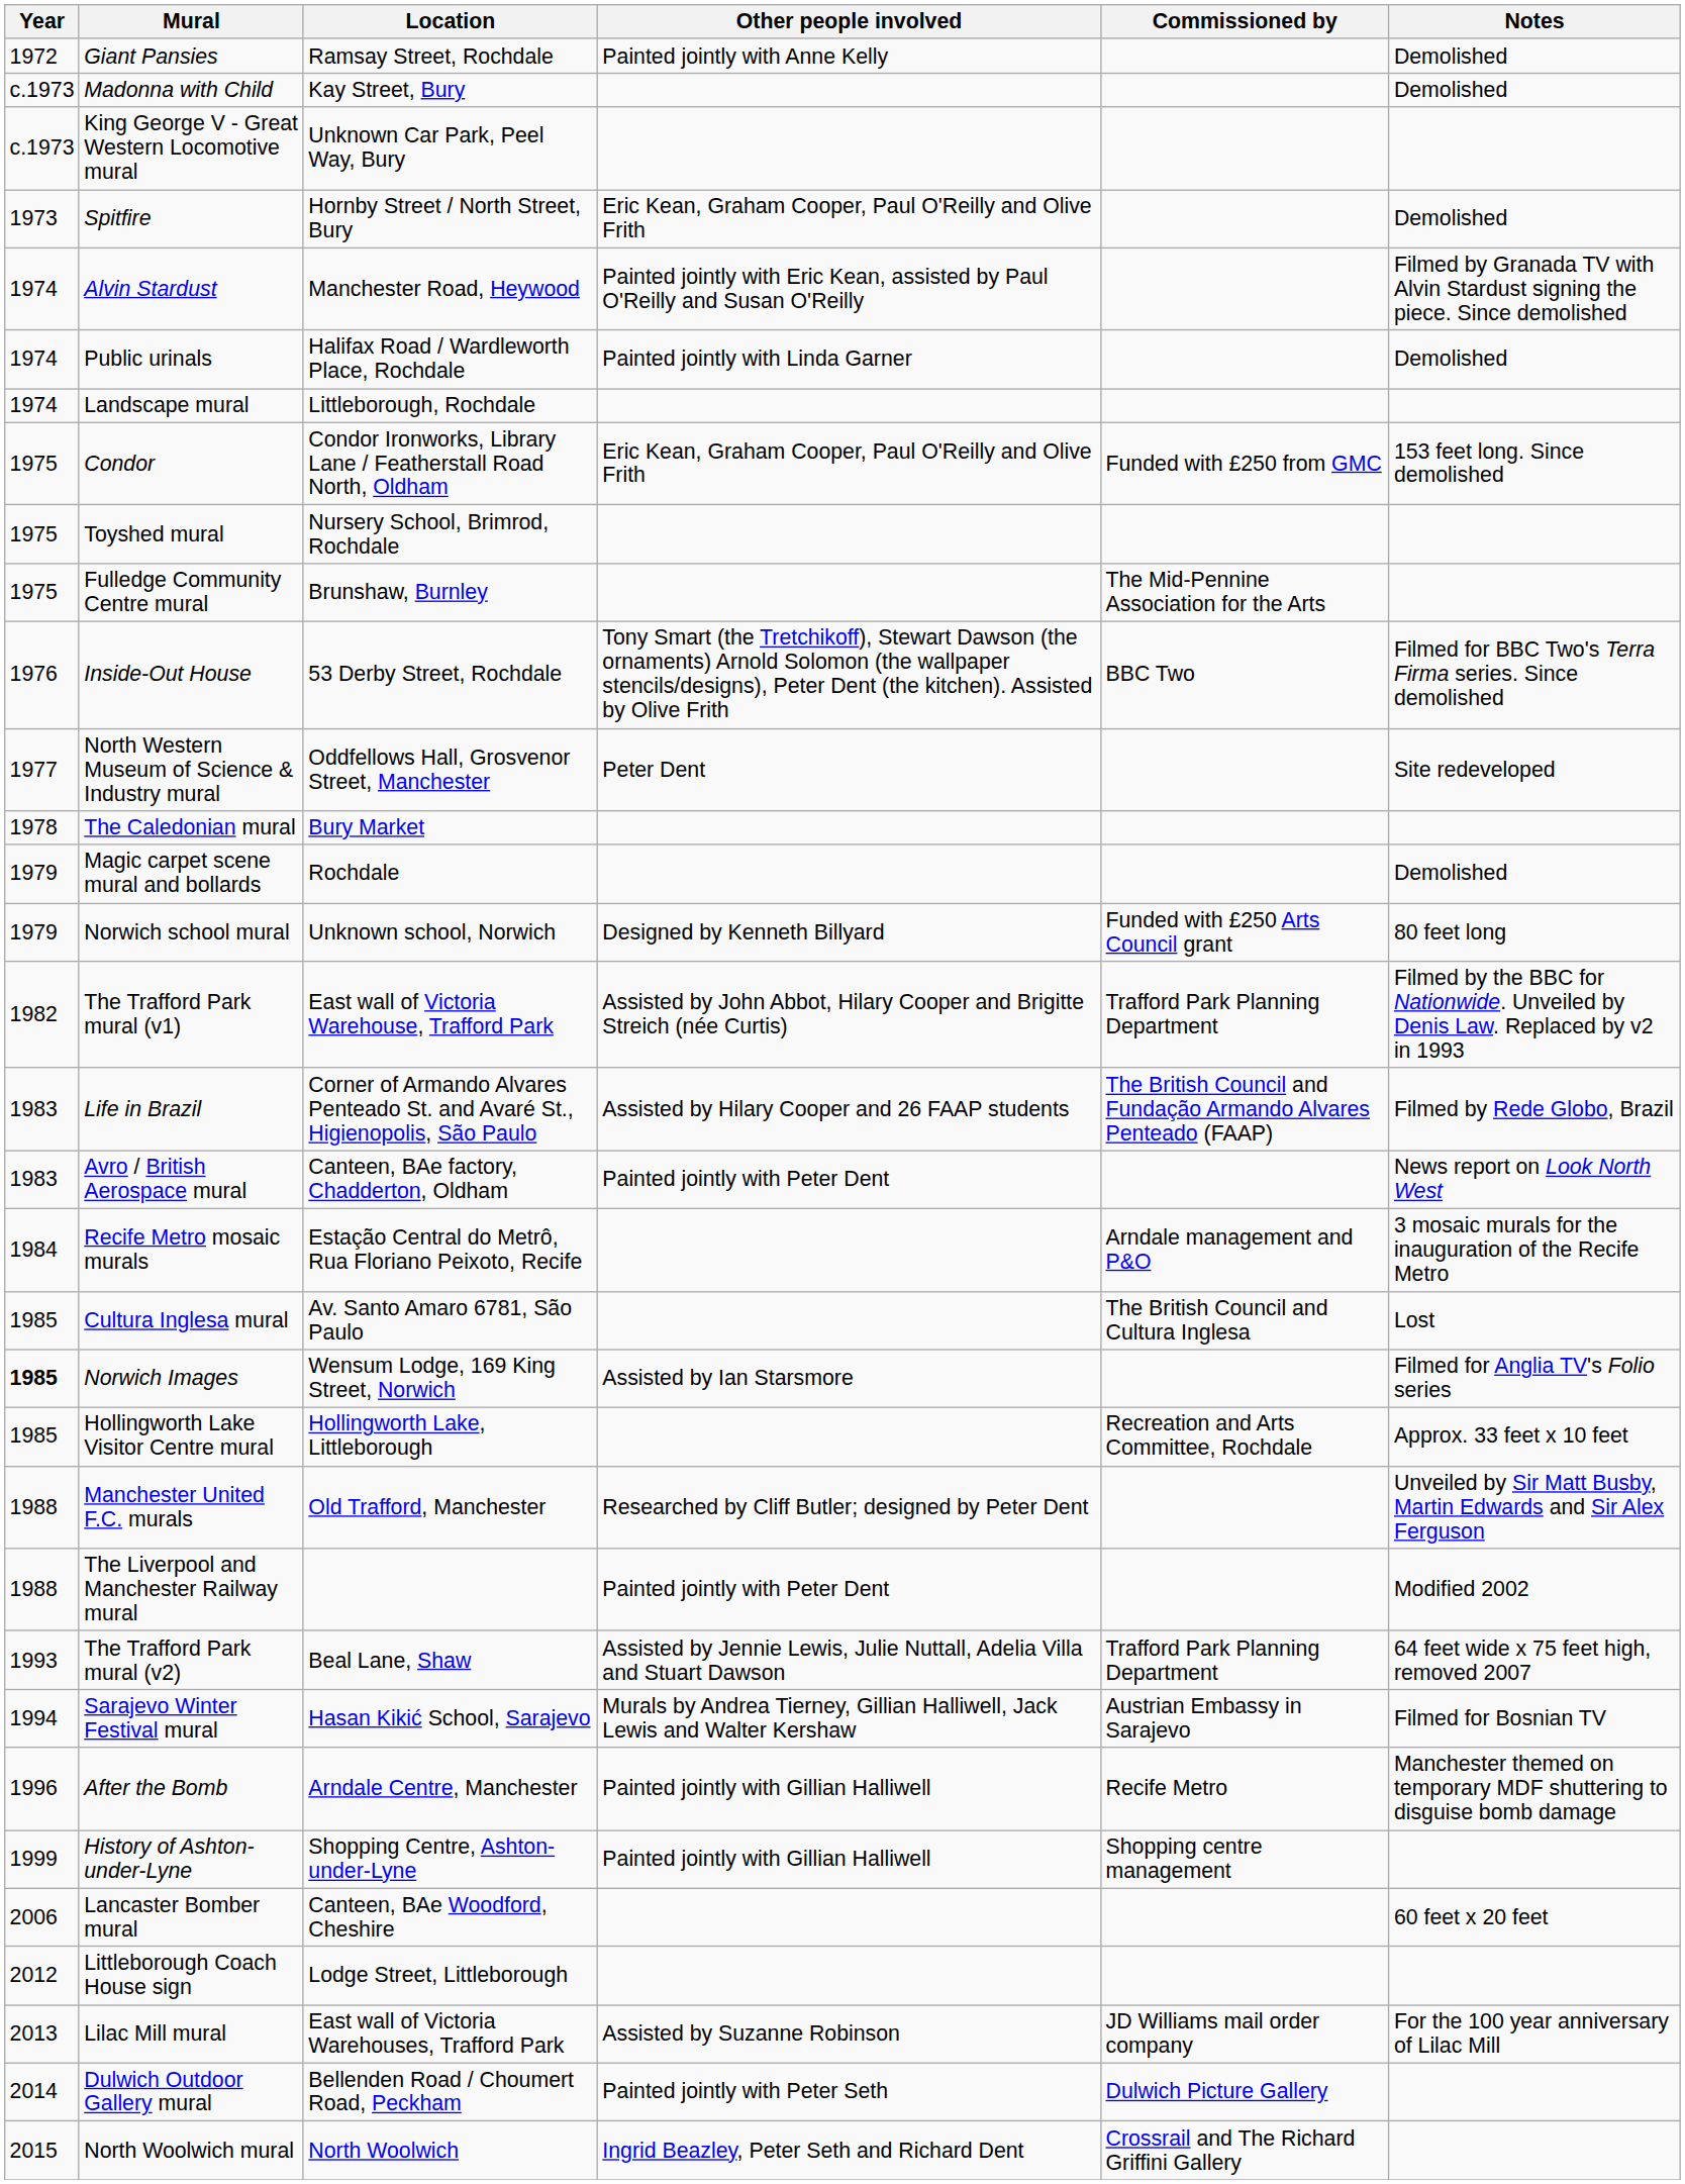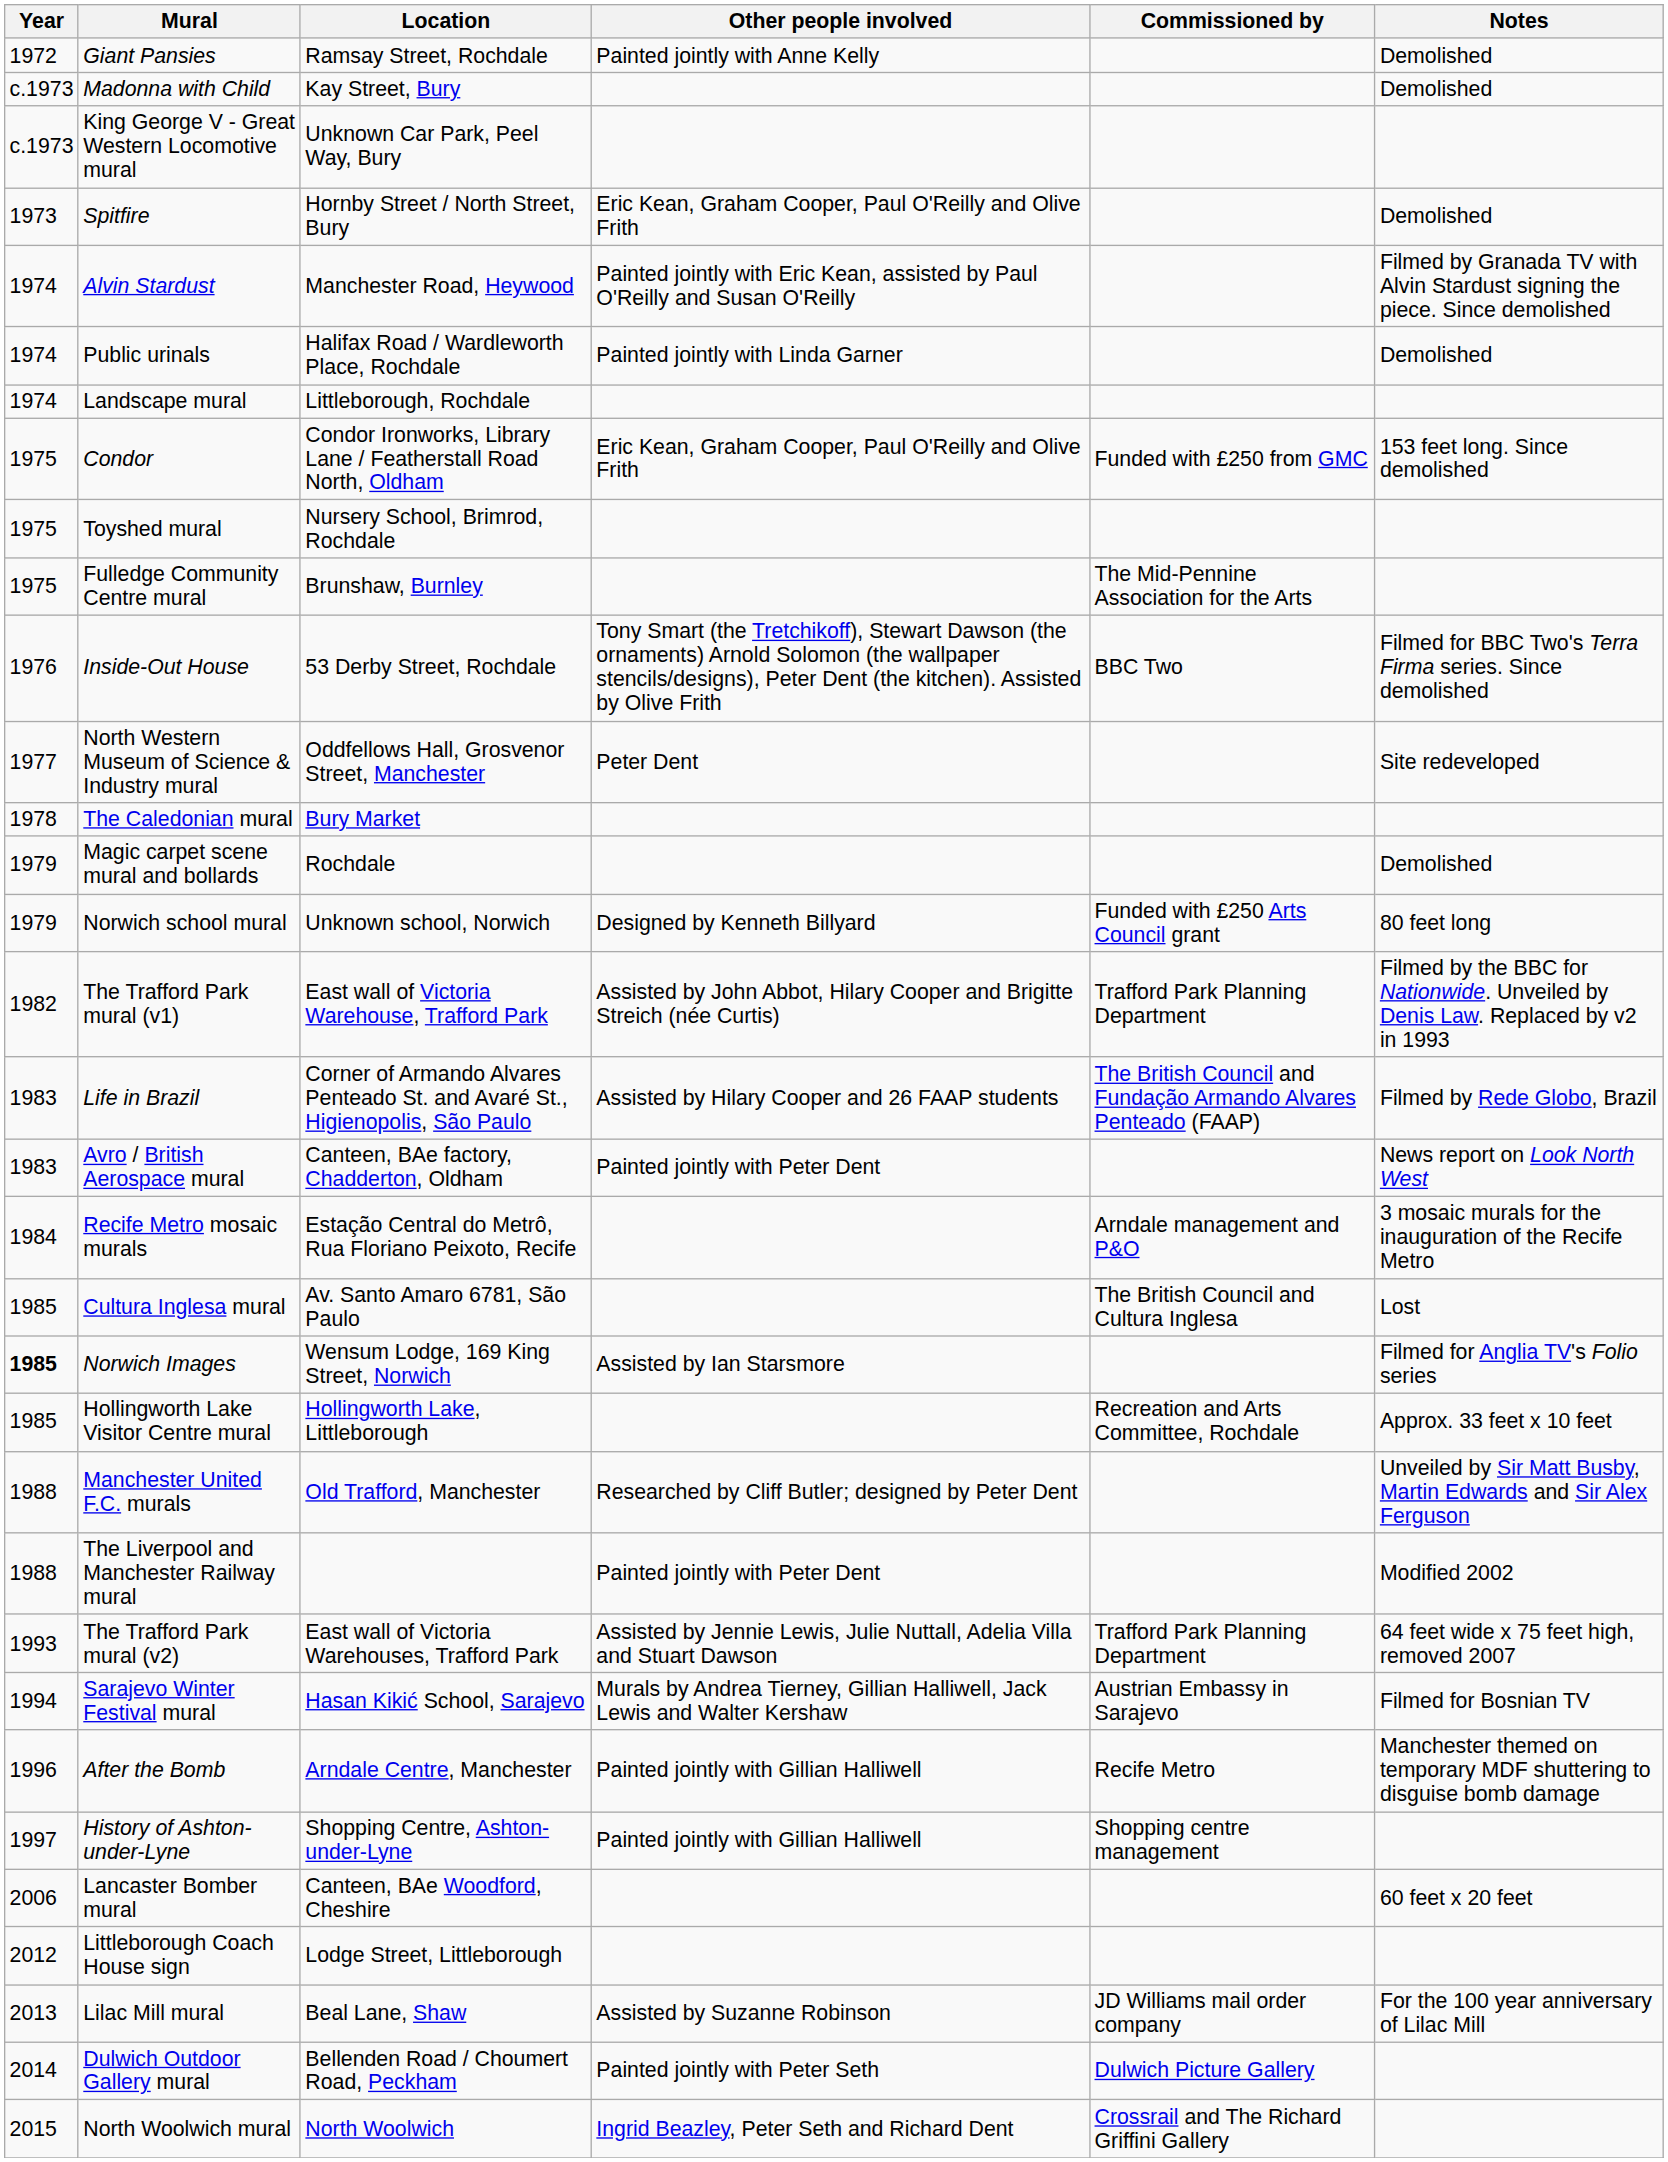 <table class="wikitable">
 <tr>
 <th>Year</th>
 <th>Mural</th>
 <th>Location</th>
 <th>Other people involved</th>
 <th>Commissioned by</th>
 <th>Notes</th>
 </tr>
 <tr>
 <td>1972</td>
 <td><em>Giant Pansies</em></td>
 <td>Ramsay Street, Rochdale</td>
 <td>Painted jointly with Anne Kelly</td>
 <td></td>
 <td>Demolished</td>
 </tr>
 <tr>
 <td>c.1973</td>
 <td><em>Madonna with Child</em></td>
 <td>Kay Street, <a href='#'>Bury</a></td>
 <td></td>
 <td></td>
 <td>Demolished</td>
 </tr>
 <tr>
 <td>c.1973</td>
 <td>King George V - Great Western Locomotive mural</td>
 <td>Unknown Car Park, Peel Way, Bury</td>
 <td></td>
 <td></td>
 <td></td>
 </tr>
 <tr>
 <td>1973</td>
 <td><em>Spitfire</em></td>
 <td>Hornby Street / North Street, Bury</td>
 <td>Eric Kean, Graham Cooper, Paul O'Reilly and Olive Frith</td>
 <td></td>
 <td>Demolished</td>
 </tr>
 <tr>
 <td>1974</td>
 <td><em><a href='#'>Alvin Stardust</a></em></td>
 <td>Manchester Road, <a href='#'>Heywood</a></td>
 <td>Painted jointly with Eric Kean, assisted by Paul O'Reilly and Susan O'Reilly</td>
 <td></td>
 <td>Filmed by Granada TV with Alvin Stardust signing the piece. Since demolished</td>
 </tr>
 <tr>
 <td>1974</td>
 <td>Public urinals</td>
 <td>Halifax Road / Wardleworth Place, Rochdale</td>
 <td>Painted jointly with Linda Garner</td>
 <td></td>
 <td>Demolished</td>
 </tr>
 <tr>
 <td>1974</td>
 <td>Landscape mural</td>
 <td>Littleborough, Rochdale</td>
 <td></td>
 <td></td>
 <td></td>
 </tr>
 <tr>
 <td>1975</td>
 <td><em>Condor</em></td>
 <td>Condor Ironworks, Library Lane / Featherstall Road North, <a href='#'>Oldham</a></td>
 <td>Eric Kean, Graham Cooper, Paul O'Reilly and Olive Frith</td>
 <td>Funded with £250 from <a href='#'>GMC</a></td>
 <td>153 feet long. Since demolished</td>
 </tr>
 <tr>
 <td>1975</td>
 <td>Toyshed mural</td>
 <td>Nursery School, Brimrod, Rochdale</td>
 <td></td>
 <td></td>
 <td></td>
 </tr>
 <tr>
 <td>1975</td>
 <td>Fulledge Community Centre mural</td>
 <td>Brunshaw, <a href='#'>Burnley</a></td>
 <td></td>
 <td>The Mid-Pennine Association for the Arts</td>
 <td></td>
 </tr>
 <tr>
 <td>1976</td>
 <td><em>Inside-Out House</em></td>
 <td>53 Derby Street, Rochdale</td>
 <td>Tony Smart (the <a href='#'>Tretchikoff</a>), Stewart Dawson (the ornaments) Arnold Solomon (the wallpaper stencils/designs), Peter Dent (the kitchen). Assisted by Olive Frith</td>
 <td>BBC Two</td>
 <td>Filmed for BBC Two's <em>Terra Firma</em> series. Since demolished</td>
 </tr>
 <tr>
 <td>1977</td>
 <td>North Western Museum of Science & Industry mural</td>
 <td>Oddfellows Hall, Grosvenor Street, <a href='#'>Manchester</a></td>
 <td>Peter Dent</td>
 <td></td>
 <td>Site redeveloped</td>
 </tr>
 <tr>
 <td>1978</td>
 <td><a href='#'>The Caledonian</a> mural</td>
 <td><a href='#'>Bury Market</a></td>
 <td></td>
 <td></td>
 <td></td>
 </tr>
 <tr>
 <td>1979</td>
 <td>Magic carpet scene mural and bollards</td>
 <td>Rochdale</td>
 <td></td>
 <td></td>
 <td>Demolished</td>
 </tr>
 <tr>
 <td>1979</td>
 <td>Norwich school mural</td>
 <td>Unknown school, Norwich</td>
 <td>Designed by Kenneth Billyard</td>
 <td>Funded with £250 <a href='#'>Arts Council</a> grant</td>
 <td>80 feet long</td>
 </tr>
 <tr>
 <td>1982</td>
 <td>The Trafford Park mural (v1)</td>
 <td>East wall of <a href='#'>Victoria Warehouse</a>, <a href='#'>Trafford Park</a></td>
 <td>Assisted by John Abbot, Hilary Cooper and Brigitte Streich (née Curtis)</td>
 <td>Trafford Park Planning Department</td>
 <td>Filmed by the BBC for <em><a href='#'>Nationwide</a></em>. Unveiled by <a href='#'>Denis Law</a>. Replaced by v2 in 1993</td>
 </tr>
 <tr>
 <td>1983</td>
 <td><em>Life in Brazil</em></td>
 <td>Corner of Armando Alvares Penteado St. and Avaré St., <a href='#'>Higienopolis</a>, <a href='#'>São Paulo</a></td>
 <td>Assisted by Hilary Cooper and 26 FAAP students</td>
 <td><a href='#'>The British Council</a> and <a href='#'>Fundação Armando Alvares Penteado</a> (FAAP)</td>
 <td>Filmed by <a href='#'>Rede Globo</a>, Brazil</td>
 </tr>
 <tr>
 <td>1983</td>
 <td><a href='#'>Avro</a> / <a href='#'>British Aerospace</a> mural</td>
 <td>Canteen, BAe factory, <a href='#'>Chadderton</a>, Oldham</td>
 <td>Painted jointly with Peter Dent</td>
 <td></td>
 <td>News report on <em><a href='#'>Look North West</a></em></td>
 </tr>
 <tr>
 <td>1984</td>
 <td><a href='#'>Recife Metro</a> mosaic murals</td>
 <td>Estação Central do Metrô, Rua Floriano Peixoto, Recife</td>
 <td></td>
 <td>Arndale management and <a href='#'>P&O</a></td>
 <td>3 mosaic murals for the inauguration of the Recife Metro</td>
 </tr>
 <tr>
 <td>1985</td>
 <td><a href='#'>Cultura Inglesa</a> mural</td>
 <td>Av. Santo Amaro 6781, São Paulo</td>
 <td></td>
 <td>The British Council and Cultura Inglesa</td>
 <td>Lost</td>
 </tr>
 <tr>
 <td><strong>1985</strong></td>
 <td><em>Norwich Images</em></td>
 <td>Wensum Lodge, 169 King Street, <a href='#'>Norwich</a></td>
 <td>Assisted by Ian Starsmore</td>
 <td></td>
 <td>Filmed for <a href='#'>Anglia TV</a>'s <em>Folio</em> series</td>
 </tr>
 <tr>
 <td>1985</td>
 <td>Hollingworth Lake Visitor Centre mural</td>
 <td><a href='#'>Hollingworth Lake</a>, Littleborough</td>
 <td></td>
 <td>Recreation and Arts Committee, Rochdale</td>
 <td>Approx. 33 feet x 10 feet</td>
 </tr>
 <tr>
 <td>1988</td>
 <td><a href='#'>Manchester United F.C.</a> murals</td>
 <td><a href='#'>Old Trafford</a>, Manchester</td>
 <td>Researched by Cliff Butler; designed by Peter Dent</td>
 <td></td>
 <td>Unveiled by <a href='#'>Sir Matt Busby</a>, <a href='#'>Martin Edwards</a> and <a href='#'>Sir Alex Ferguson</a></td>
 </tr>
 <tr>
 <td>1988</td>
 <td>The Liverpool and Manchester Railway mural</td>
 <td></td>
 <td>Painted jointly with Peter Dent</td>
 <td></td>
 <td>Modified 2002</td>
 </tr>
 <tr>
 <td>1993</td>
 <td>The Trafford Park mural (v2)</td>
-<td>Beal Lane, <a href='#'>Shaw</a></td>
+<td>East wall of Victoria Warehouses, Trafford Park</td>
 <td>Assisted by Jennie Lewis, Julie Nuttall, Adelia Villa and Stuart Dawson</td>
 <td>Trafford Park Planning Department</td>
 <td>64 feet wide x 75 feet high, removed 2007</td>
 </tr>
 <tr>
 <td>1994</td>
 <td><a href='#'>Sarajevo Winter Festival</a> mural</td>
 <td><a href='#'>Hasan Kikić</a> School, <a href='#'>Sarajevo</a></td>
 <td>Murals by Andrea Tierney, Gillian Halliwell, Jack Lewis and Walter Kershaw</td>
 <td>Austrian Embassy in Sarajevo</td>
 <td>Filmed for Bosnian TV</td>
 </tr>
 <tr>
 <td>1996</td>
 <td><em>After the Bomb</em></td>
 <td><a href='#'>Arndale Centre</a>, Manchester</td>
 <td>Painted jointly with Gillian Halliwell</td>
 <td>Recife Metro</td>
 <td>Manchester themed on temporary MDF shuttering to disguise bomb damage</td>
 </tr>
 <tr>
-<td>1999</td>
+<td>1997</td>
 <td><em>History of Ashton-under-Lyne</em></td>
 <td>Shopping Centre, <a href='#'>Ashton-under-Lyne</a></td>
 <td>Painted jointly with Gillian Halliwell</td>
 <td>Shopping centre management</td>
 <td></td>
 </tr>
 <tr>
 <td>2006</td>
 <td>Lancaster Bomber mural</td>
 <td>Canteen, BAe <a href='#'>Woodford</a>, Cheshire</td>
 <td></td>
 <td></td>
 <td>60 feet x 20 feet</td>
 </tr>
 <tr>
 <td>2012</td>
 <td>Littleborough Coach House sign</td>
 <td>Lodge Street, Littleborough</td>
 <td></td>
 <td></td>
 <td></td>
 </tr>
 <tr>
 <td>2013</td>
 <td>Lilac Mill mural</td>
-<td>East wall of Victoria Warehouses, Trafford Park</td>
+<td>Beal Lane, <a href='#'>Shaw</a></td>
 <td>Assisted by Suzanne Robinson</td>
 <td>JD Williams mail order company</td>
 <td>For the 100 year anniversary of Lilac Mill</td>
 </tr>
 <tr>
 <td>2014</td>
 <td><a href='#'>Dulwich Outdoor Gallery</a> mural</td>
 <td>Bellenden Road / Choumert Road, <a href='#'>Peckham</a></td>
 <td>Painted jointly with Peter Seth</td>
 <td><a href='#'>Dulwich Picture Gallery</a></td>
 <td></td>
 </tr>
 <tr>
 <td>2015</td>
 <td>North Woolwich mural</td>
 <td><a href='#'>North Woolwich</a></td>
 <td><a href='#'>Ingrid Beazley</a>, Peter Seth and Richard Dent</td>
 <td><a href='#'>Crossrail</a> and The Richard Griffini Gallery</td>
 <td></td>
 </tr>
 </table>
